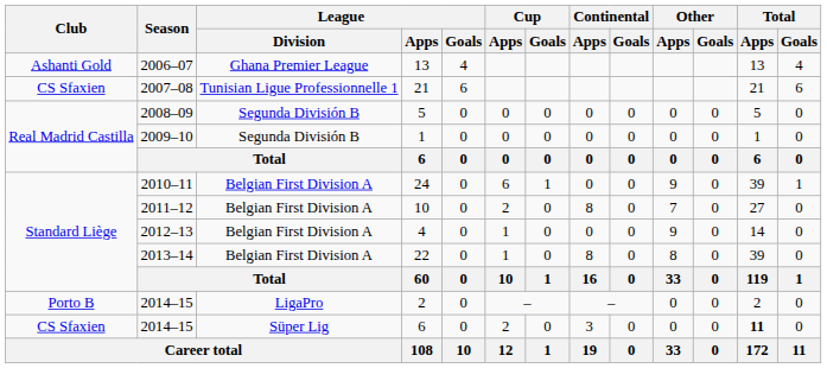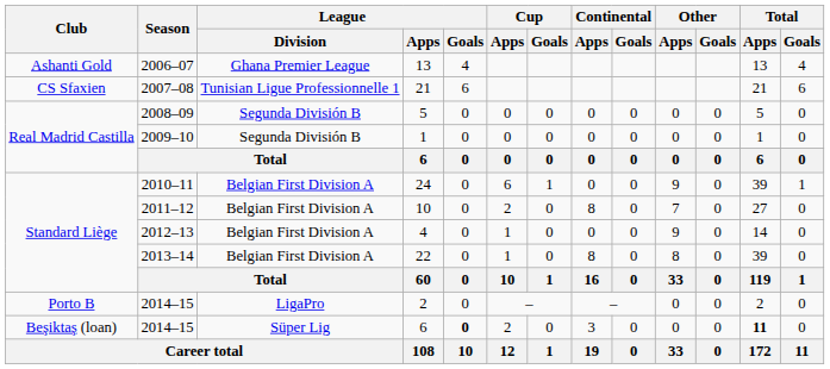 <table class="wikitable" style="text-align:center">
 <tr>
 <th rowspan="2">Club</th>
 <th rowspan="2">Season</th>
 <th colspan="3">League</th>
 <th colspan="2">Cup</th>
 <th colspan="2">Continental</th>
 <th colspan="2">Other</th>
 <th colspan="2">Total</th>
 </tr>
 <tr>
 <th>Division</th>
 <th>Apps</th>
 <th>Goals</th>
 <th>Apps</th>
 <th>Goals</th>
 <th>Apps</th>
 <th>Goals</th>
 <th>Apps</th>
 <th>Goals</th>
 <th>Apps</th>
 <th>Goals</th>
 </tr>
 <tr>
 <td><a href='#'>Ashanti Gold</a></td>
 <td>2006–07</td>
 <td><a href='#'>Ghana Premier League</a></td>
 <td>13</td>
 <td>4</td>
 <td></td>
 <td></td>
 <td></td>
 <td></td>
 <td></td>
 <td></td>
 <td>13</td>
 <td>4</td>
 </tr>
 <tr>
 <td><a href='#'>CS Sfaxien</a></td>
 <td>2007–08</td>
 <td><a href='#'>Tunisian Ligue Professionnelle 1</a></td>
 <td>21</td>
 <td>6</td>
 <td></td>
 <td></td>
 <td></td>
 <td></td>
 <td></td>
 <td></td>
 <td>21</td>
 <td>6</td>
 </tr>
 <tr>
 <td rowspan="3"><a href='#'>Real Madrid Castilla</a></td>
 <td>2008–09</td>
 <td><a href='#'>Segunda División B</a></td>
 <td>5</td>
 <td>0</td>
 <td>0</td>
 <td>0</td>
 <td>0</td>
 <td>0</td>
 <td>0</td>
 <td>0</td>
 <td>5</td>
 <td>0</td>
 </tr>
 <tr>
 <td>2009–10</td>
 <td>Segunda División B</td>
 <td>1</td>
 <td>0</td>
 <td>0</td>
 <td>0</td>
 <td>0</td>
 <td>0</td>
 <td>0</td>
 <td>0</td>
 <td>1</td>
 <td>0</td>
 </tr>
 <tr>
 <th colspan="2">Total</th>
 <th>6</th>
 <th>0</th>
 <th>0</th>
 <th>0</th>
 <th>0</th>
 <th>0</th>
 <th>0</th>
 <th>0</th>
 <th>6</th>
 <th>0</th>
 </tr>
 <tr>
 <td rowspan="5"><a href='#'>Standard Liège</a></td>
 <td>2010–11</td>
 <td><a href='#'>Belgian First Division A</a></td>
 <td>24</td>
 <td>0</td>
 <td>6</td>
 <td>1</td>
 <td>0</td>
 <td>0</td>
 <td>9</td>
 <td>0</td>
 <td>39</td>
 <td>1</td>
 </tr>
 <tr>
 <td>2011–12</td>
 <td>Belgian First Division A</td>
 <td>10</td>
 <td>0</td>
 <td>2</td>
 <td>0</td>
 <td>8</td>
 <td>0</td>
 <td>7</td>
 <td>0</td>
 <td>27</td>
 <td>0</td>
 </tr>
 <tr>
 <td>2012–13</td>
 <td>Belgian First Division A</td>
 <td>4</td>
 <td>0</td>
 <td>1</td>
 <td>0</td>
 <td>0</td>
 <td>0</td>
 <td>9</td>
 <td>0</td>
 <td>14</td>
 <td>0</td>
 </tr>
 <tr>
 <td>2013–14</td>
 <td>Belgian First Division A</td>
 <td>22</td>
 <td>0</td>
 <td>1</td>
 <td>0</td>
 <td>8</td>
 <td>0</td>
 <td>8</td>
 <td>0</td>
 <td>39</td>
 <td>0</td>
 </tr>
 <tr>
 <th colspan="2">Total</th>
 <th>60</th>
 <th>0</th>
 <th>10</th>
 <th>1</th>
 <th>16</th>
 <th>0</th>
 <th>33</th>
 <th>0</th>
 <th>119</th>
 <th>1</th>
 </tr>
 <tr>
 <td><a href='#'>Porto B</a></td>
 <td>2014–15</td>
 <td><a href='#'>LigaPro</a></td>
 <td>2</td>
 <td>0</td>
 <td colspan="2">–</td>
 <td colspan="2">–</td>
 <td>0</td>
 <td>0</td>
 <td>2</td>
 <td>0</td>
 </tr>
 <tr>
-<td><a href='#'>CS Sfaxien</a></td>
+<td><a href='#'>Beşiktaş</a> (loan)</td>
 <td>2014–15</td>
 <td><a href='#'>Süper Lig</a></td>
 <td>6</td>
-<td>0</td>
+<td><strong>0</strong></td>
 <td>2</td>
 <td>0</td>
 <td>3</td>
 <td>0</td>
 <td>0</td>
 <td>0</td>
 <td><strong>11</strong></td>
 <td>0</td>
 </tr>
 <tr>
 <th colspan="3">Career total</th>
 <th>108</th>
 <th>10</th>
 <th>12</th>
 <th>1</th>
 <th>19</th>
 <th>0</th>
 <th>33</th>
 <th>0</th>
 <th>172</th>
 <th>11</th>
 </tr>
 </table>
